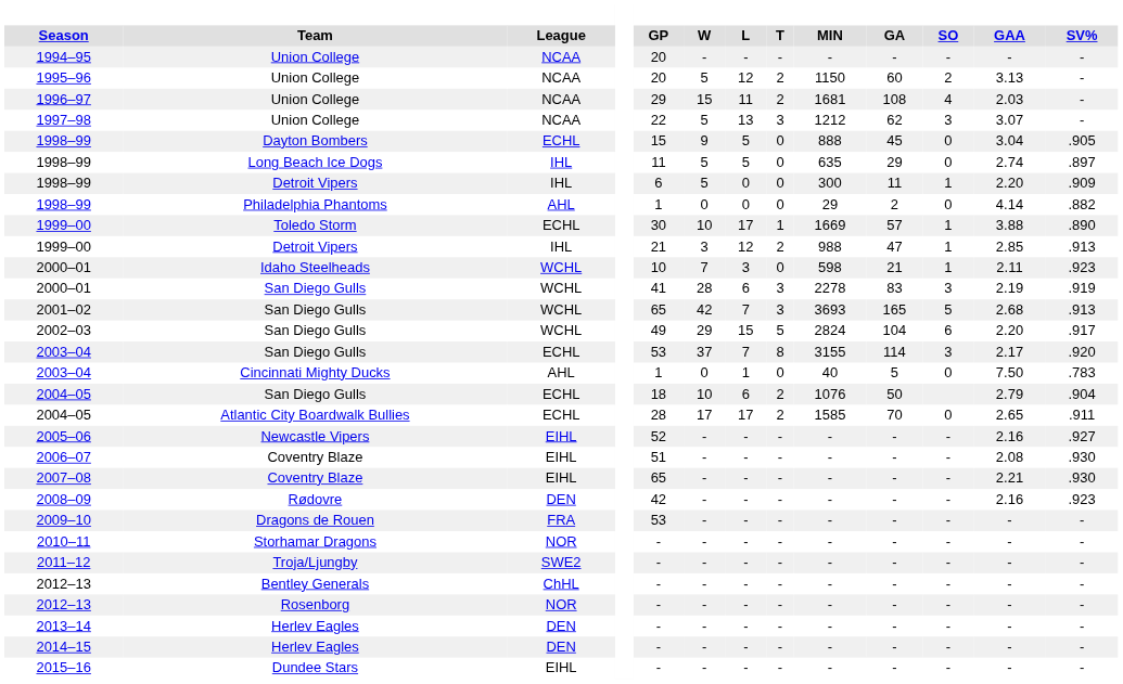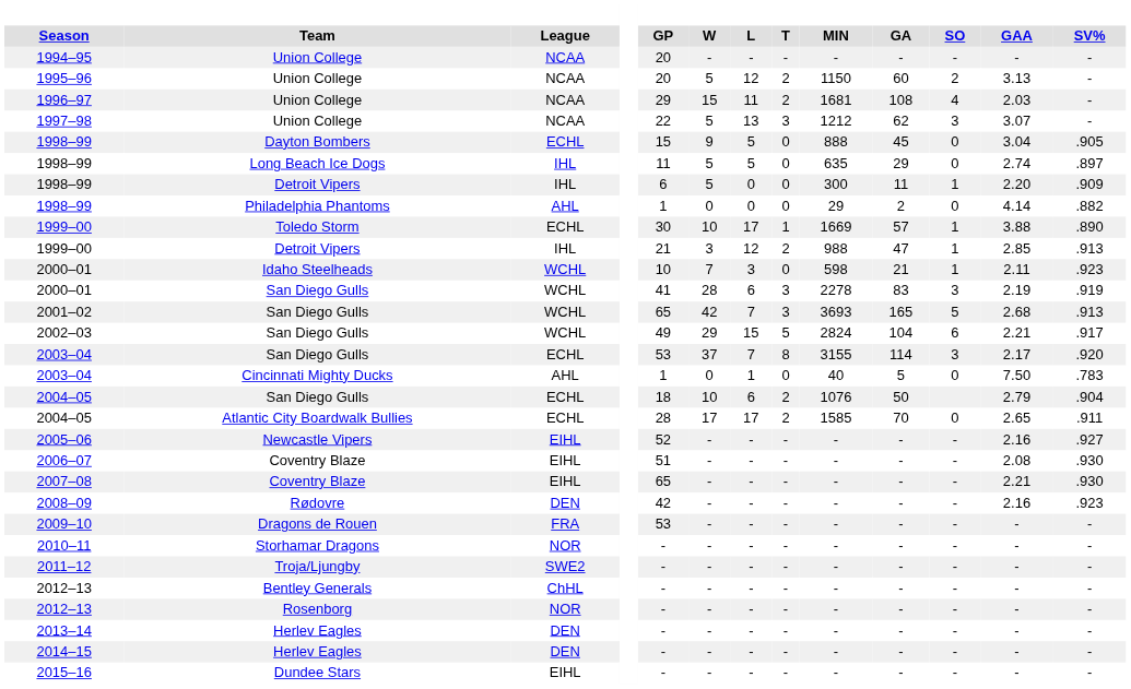 <table BORDER="0" CELLPADDING="3" CELLSPACING="0" width="80%">
 <tr bgcolor="#e0e0e0">
 <th colspan="3" bgcolor="#ffffff"> </th>
 <th rowspan="99" bgcolor="#ffffff"> </th>
 </tr>
 <tr bgcolor="#e0e0e0">
 <th><a href='#'>Season</a></th>
 <th>Team</th>
 <th>League</th>
 <th>GP</th>
 <th>W</th>
 <th>L</th>
 <th>T</th>
 <th>MIN</th>
 <th>GA</th>
 <th><a href='#'>SO</a></th>
 <th><a href='#'>GAA</a></th>
 <th><a href='#'>SV%</a></th>
 </tr>
 <tr ALIGN="center"  bgcolor="#f0f0f0">
 <td><a href='#'>1994–95</a></td>
 <td><a href='#'>Union College</a></td>
 <td><a href='#'>NCAA</a></td>
 <td>20</td>
 <td>-</td>
 <td>-</td>
 <td>-</td>
 <td>-</td>
 <td>-</td>
 <td>-</td>
 <td>-</td>
 <td>-</td>
 </tr>
 <tr ALIGN="center">
 <td><a href='#'>1995–96</a></td>
 <td>Union College</td>
 <td>NCAA</td>
 <td>20</td>
 <td>5</td>
 <td>12</td>
 <td>2</td>
 <td>1150</td>
 <td>60</td>
 <td>2</td>
 <td>3.13</td>
 <td>-</td>
 </tr>
 <tr ALIGN="center"  bgcolor="#f0f0f0">
 <td><a href='#'>1996–97</a></td>
 <td>Union College</td>
 <td>NCAA</td>
 <td>29</td>
 <td>15</td>
 <td>11</td>
 <td>2</td>
 <td>1681</td>
 <td>108</td>
 <td>4</td>
 <td>2.03</td>
 <td>-</td>
 </tr>
 <tr ALIGN="center">
 <td><a href='#'>1997–98</a></td>
 <td>Union College</td>
 <td>NCAA</td>
 <td>22</td>
 <td>5</td>
 <td>13</td>
 <td>3</td>
 <td>1212</td>
 <td>62</td>
 <td>3</td>
 <td>3.07</td>
 <td>-</td>
 </tr>
 <tr ALIGN="center"  bgcolor="#f0f0f0">
 <td><a href='#'>1998–99</a></td>
 <td><a href='#'>Dayton Bombers</a></td>
 <td><a href='#'>ECHL</a></td>
 <td>15</td>
 <td>9</td>
 <td>5</td>
 <td>0</td>
 <td>888</td>
 <td>45</td>
 <td>0</td>
 <td>3.04</td>
 <td>.905</td>
 </tr>
 <tr ALIGN="center">
 <td>1998–99</td>
 <td><a href='#'>Long Beach Ice Dogs</a></td>
 <td><a href='#'>IHL</a></td>
 <td>11</td>
 <td>5</td>
 <td>5</td>
 <td>0</td>
 <td>635</td>
 <td>29</td>
 <td>0</td>
 <td>2.74</td>
 <td>.897</td>
 </tr>
 <tr ALIGN="center"  bgcolor="#f0f0f0">
 <td>1998–99</td>
 <td><a href='#'>Detroit Vipers</a></td>
 <td>IHL</td>
 <td>6</td>
 <td>5</td>
 <td>0</td>
 <td>0</td>
 <td>300</td>
 <td>11</td>
 <td>1</td>
 <td>2.20</td>
 <td>.909</td>
 </tr>
 <tr ALIGN="center">
 <td><a href='#'>1998–99</a></td>
 <td><a href='#'>Philadelphia Phantoms</a></td>
 <td><a href='#'>AHL</a></td>
 <td>1</td>
 <td>0</td>
 <td>0</td>
 <td>0</td>
 <td>29</td>
 <td>2</td>
 <td>0</td>
 <td>4.14</td>
 <td>.882</td>
 </tr>
 <tr ALIGN="center"  bgcolor="#f0f0f0">
 <td><a href='#'>1999–00</a></td>
 <td><a href='#'>Toledo Storm</a></td>
 <td>ECHL</td>
 <td>30</td>
 <td>10</td>
 <td>17</td>
 <td>1</td>
 <td>1669</td>
 <td>57</td>
 <td>1</td>
 <td>3.88</td>
 <td>.890</td>
 </tr>
 <tr ALIGN="center">
 <td>1999–00</td>
 <td><a href='#'>Detroit Vipers</a></td>
 <td>IHL</td>
 <td>21</td>
 <td>3</td>
 <td>12</td>
 <td>2</td>
 <td>988</td>
 <td>47</td>
 <td>1</td>
 <td>2.85</td>
 <td>.913</td>
 </tr>
 <tr ALIGN="center"  bgcolor="#f0f0f0">
 <td>2000–01</td>
 <td><a href='#'>Idaho Steelheads</a></td>
 <td><a href='#'>WCHL</a></td>
 <td>10</td>
 <td>7</td>
 <td>3</td>
 <td>0</td>
 <td>598</td>
 <td>21</td>
 <td>1</td>
 <td>2.11</td>
 <td>.923</td>
 </tr>
 <tr ALIGN="center">
 <td>2000–01</td>
 <td><a href='#'>San Diego Gulls</a></td>
 <td>WCHL</td>
 <td>41</td>
 <td>28</td>
 <td>6</td>
 <td>3</td>
 <td>2278</td>
 <td>83</td>
 <td>3</td>
 <td>2.19</td>
 <td>.919</td>
 </tr>
 <tr ALIGN="center"  bgcolor="#f0f0f0">
 <td>2001–02</td>
 <td>San Diego Gulls</td>
 <td>WCHL</td>
 <td>65</td>
 <td>42</td>
 <td>7</td>
 <td>3</td>
 <td>3693</td>
 <td>165</td>
 <td>5</td>
 <td>2.68</td>
 <td>.913</td>
 </tr>
 <tr ALIGN="center">
 <td>2002–03</td>
 <td>San Diego Gulls</td>
 <td>WCHL</td>
 <td>49</td>
 <td>29</td>
 <td>15</td>
 <td>5</td>
 <td>2824</td>
 <td>104</td>
 <td>6</td>
-<td>2.20</td>
+<td>2.21</td>
 <td>.917</td>
 </tr>
 <tr ALIGN="center"  bgcolor="#f0f0f0">
 <td><a href='#'>2003–04</a></td>
 <td>San Diego Gulls</td>
 <td>ECHL</td>
 <td>53</td>
 <td>37</td>
 <td>7</td>
 <td>8</td>
 <td>3155</td>
 <td>114</td>
 <td>3</td>
 <td>2.17</td>
 <td>.920</td>
 </tr>
 <tr ALIGN="center">
 <td><a href='#'>2003–04</a></td>
 <td><a href='#'>Cincinnati Mighty Ducks</a></td>
 <td>AHL</td>
 <td>1</td>
 <td>0</td>
 <td>1</td>
 <td>0</td>
 <td>40</td>
 <td>5</td>
 <td>0</td>
 <td>7.50</td>
 <td>.783</td>
 </tr>
 <tr ALIGN="center"  bgcolor="#f0f0f0">
 <td><a href='#'>2004–05</a></td>
 <td>San Diego Gulls</td>
 <td>ECHL</td>
 <td>18</td>
 <td>10</td>
 <td>6</td>
 <td>2</td>
 <td>1076</td>
 <td>50</td>
 <td></td>
 <td>2.79</td>
 <td>.904</td>
 </tr>
 <tr ALIGN="center">
 <td>2004–05</td>
 <td><a href='#'>Atlantic City Boardwalk Bullies</a></td>
 <td>ECHL</td>
 <td>28</td>
 <td>17</td>
 <td>17</td>
 <td>2</td>
 <td>1585</td>
 <td>70</td>
 <td>0</td>
 <td>2.65</td>
 <td>.911</td>
 </tr>
 <tr ALIGN="center"  bgcolor="#f0f0f0">
 <td><a href='#'>2005–06</a></td>
 <td><a href='#'>Newcastle Vipers</a></td>
 <td><a href='#'>EIHL</a></td>
 <td>52</td>
 <td>-</td>
 <td>-</td>
 <td>-</td>
 <td>-</td>
 <td>-</td>
 <td>-</td>
 <td>2.16</td>
 <td>.927</td>
 </tr>
 <tr ALIGN="center">
 <td><a href='#'>2006–07</a></td>
 <td>Coventry Blaze</td>
 <td>EIHL</td>
 <td>51</td>
 <td>-</td>
 <td>-</td>
 <td>-</td>
 <td>-</td>
 <td>-</td>
 <td>-</td>
 <td>2.08</td>
 <td>.930</td>
 </tr>
 <tr ALIGN="center"  bgcolor="#f0f0f0">
 <td><a href='#'>2007–08</a></td>
 <td><a href='#'>Coventry Blaze</a></td>
 <td>EIHL</td>
 <td>65</td>
 <td>-</td>
 <td>-</td>
 <td>-</td>
 <td>-</td>
 <td>-</td>
 <td>-</td>
 <td>2.21</td>
 <td>.930</td>
 </tr>
 <tr ALIGN="center">
 <td><a href='#'>2008–09</a></td>
 <td><a href='#'>Rødovre</a></td>
 <td><a href='#'>DEN</a></td>
 <td>42</td>
 <td>-</td>
 <td>-</td>
 <td>-</td>
 <td>-</td>
 <td>-</td>
 <td>-</td>
 <td>2.16</td>
 <td>.923</td>
 </tr>
 <tr ALIGN="center"  bgcolor="#f0f0f0">
 <td><a href='#'>2009–10</a></td>
 <td><a href='#'>Dragons de Rouen</a></td>
 <td><a href='#'>FRA</a></td>
 <td>53</td>
 <td>-</td>
 <td>-</td>
 <td>-</td>
 <td>-</td>
 <td>-</td>
 <td>-</td>
 <td>-</td>
 <td>-</td>
 </tr>
 <tr ALIGN="center">
 <td><a href='#'>2010–11</a></td>
 <td><a href='#'>Storhamar Dragons</a></td>
 <td><a href='#'>NOR</a></td>
 <td>-</td>
 <td>-</td>
 <td>-</td>
 <td>-</td>
 <td>-</td>
 <td>-</td>
 <td>-</td>
 <td>-</td>
 <td>-</td>
 </tr>
 <tr ALIGN="center"  bgcolor="#f0f0f0">
 <td><a href='#'>2011–12</a></td>
 <td><a href='#'>Troja/Ljungby</a></td>
 <td><a href='#'>SWE2</a></td>
 <td>-</td>
 <td>-</td>
 <td>-</td>
 <td>-</td>
 <td>-</td>
 <td>-</td>
 <td>-</td>
 <td>-</td>
 <td>-</td>
 </tr>
 <tr ALIGN="center">
 <td>2012–13</td>
 <td><a href='#'>Bentley Generals</a></td>
 <td><a href='#'>ChHL</a></td>
 <td>-</td>
 <td>-</td>
 <td>-</td>
 <td>-</td>
 <td>-</td>
 <td>-</td>
 <td>-</td>
 <td>-</td>
 <td>-</td>
 </tr>
 <tr ALIGN="center"  bgcolor="#f0f0f0">
 <td><a href='#'>2012–13</a></td>
 <td><a href='#'>Rosenborg</a></td>
 <td><a href='#'>NOR</a></td>
 <td>-</td>
 <td>-</td>
 <td>-</td>
 <td>-</td>
 <td>-</td>
 <td>-</td>
 <td>-</td>
 <td>-</td>
 <td>-</td>
 </tr>
 <tr ALIGN="center">
 <td><a href='#'>2013–14</a></td>
 <td><a href='#'>Herlev Eagles</a></td>
 <td><a href='#'>DEN</a></td>
 <td>-</td>
 <td>-</td>
 <td>-</td>
 <td>-</td>
 <td>-</td>
 <td>-</td>
 <td>-</td>
 <td>-</td>
 <td>-</td>
 </tr>
 <tr ALIGN="center"  bgcolor="#f0f0f0">
 <td><a href='#'>2014–15</a></td>
 <td><a href='#'>Herlev Eagles</a></td>
 <td><a href='#'>DEN</a></td>
 <td>-</td>
 <td>-</td>
 <td>-</td>
 <td>-</td>
 <td>-</td>
 <td>-</td>
 <td>-</td>
 <td>-</td>
 <td>-</td>
 </tr>
 <tr ALIGN="center">
 <td><a href='#'>2015–16</a></td>
 <td><a href='#'>Dundee Stars</a></td>
 <td>EIHL</td>
 <td>-</td>
 <td>-</td>
 <td>-</td>
 <td>-</td>
 <td>-</td>
 <td>-</td>
 <td>-</td>
 <td>-</td>
 <td>-</td>
 </tr>
 </table>
